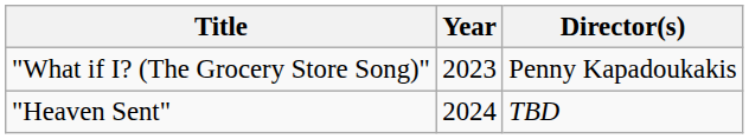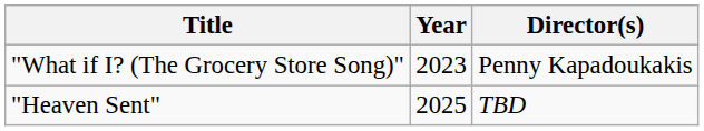 <table class="wikitable">
 <tr>
 <th>Title</th>
 <th>Year</th>
 <th>Director(s)</th>
 </tr>
 <tr>
 <td>"What if I? (The Grocery Store Song)"</td>
 <td>2023</td>
 <td>Penny Kapadoukakis</td>
 </tr>
 <tr>
 <td>"Heaven Sent"</td>
-<td>2024</td>
+<td>2025</td>
 <td><em>TBD</em></td>
 </tr>
 </table>
